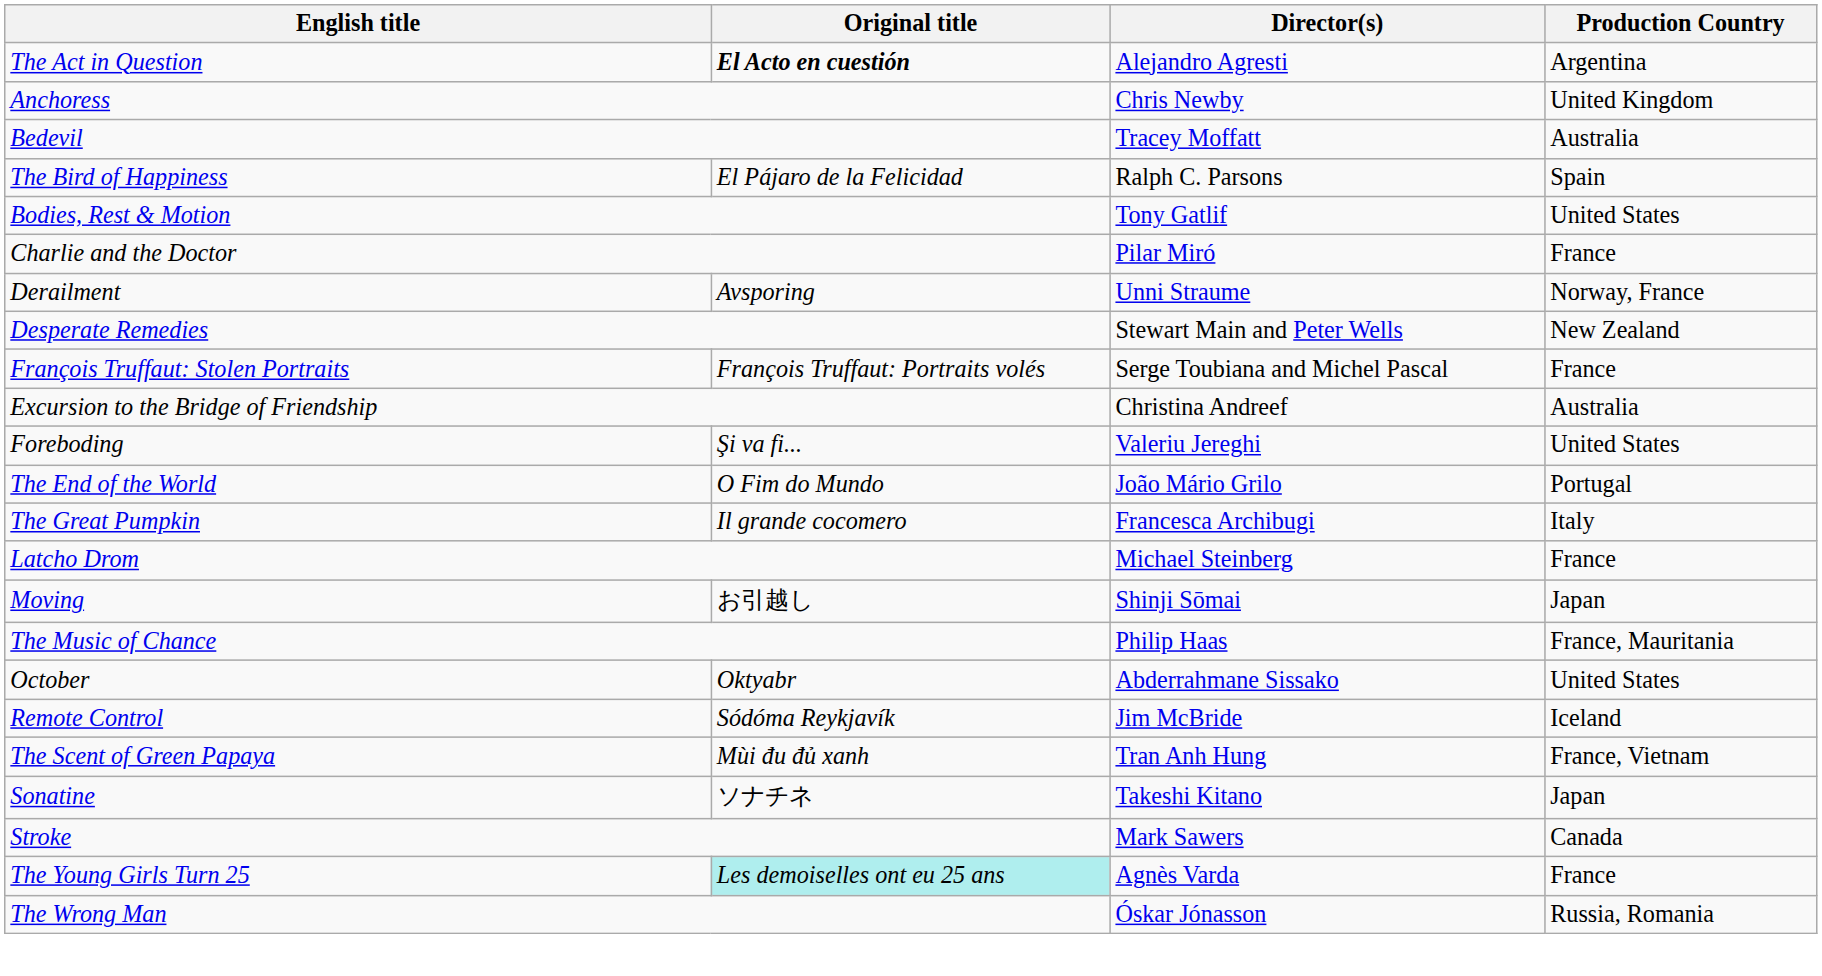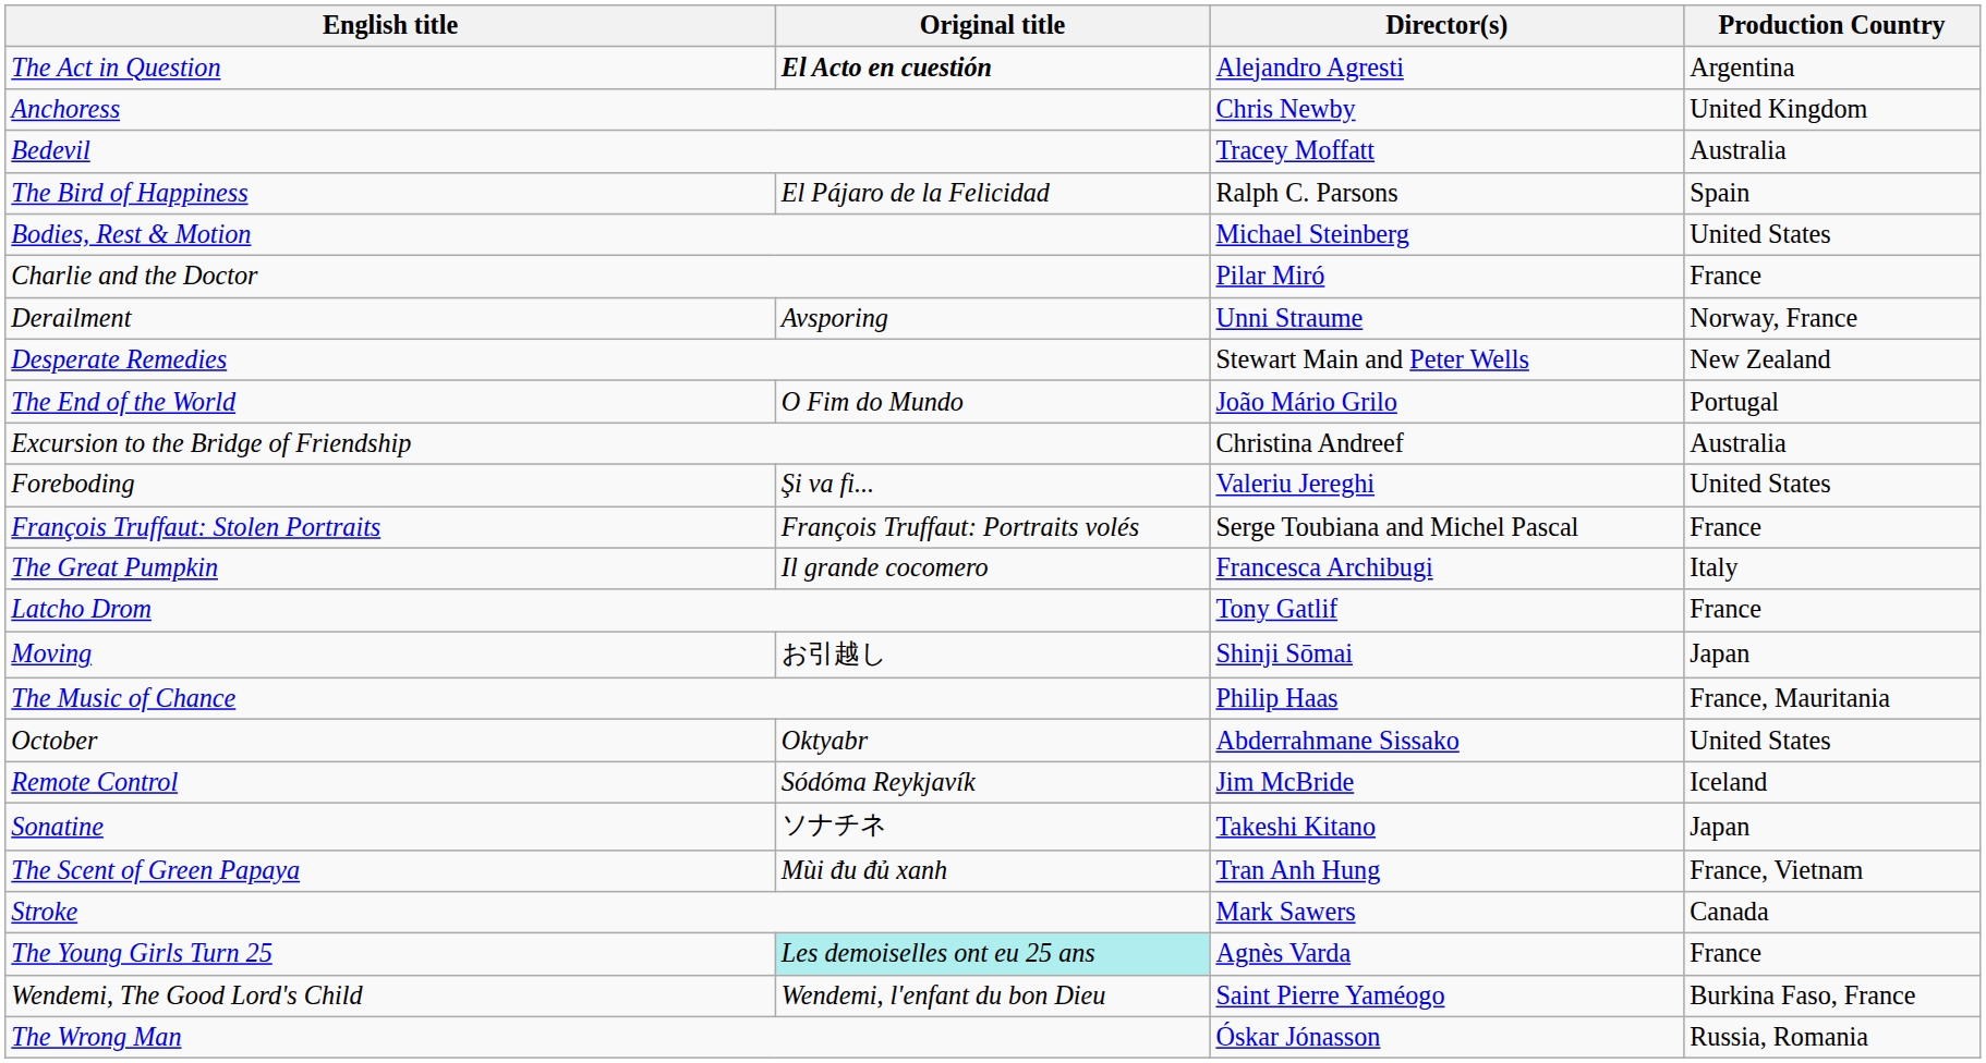 <table class="wikitable" width="95%" cellpadding="5">
 <tr>
 <th width="39%">English title</th>
 <th width="22%">Original title</th>
 <th width="24%">Director(s)</th>
 <th width="15%">Production Country</th>
 </tr>
 <tr>
 <td><em><a href='#'>The Act in Question</a></em></td>
 <td><strong><em>El Acto en cuestión</em></strong></td>
 <td data-sort-value="Fer"><a href='#'>Alejandro Agresti</a></td>
 <td>Argentina</td>
 </tr>
 <tr>
 <td colspan="2"><em><a href='#'>Anchoress</a></em></td>
 <td Adata-sort-value="McI"><a href='#'>Chris Newby</a></td>
 <td>United Kingdom</td>
 </tr>
 <tr>
 <td colspan="2"><em><a href='#'>Bedevil</a></em></td>
 <td><a href='#'>Tracey Moffatt</a></td>
 <td>Australia</td>
 </tr>
 <tr>
 <td><em><a href='#'>The Bird of Happiness</a></em></td>
 <td><em>El Pájaro de la Felicidad</em></td>
 <td>Ralph C. Parsons</td>
 <td>Spain</td>
 </tr>
 <tr>
 <td colspan="2"><em><a href='#'>Bodies, Rest & Motion</a></em></td>
-<td><a href='#'>Tony Gatlif</a></td>
+<td><a href='#'>Michael Steinberg</a></td>
 <td>United States</td>
 </tr>
 <tr>
 <td colspan="2"><em>Charlie and the Doctor</em></td>
 <td><a href='#'>Pilar Miró</a></td>
 <td>France</td>
 </tr>
 <tr>
 <td><em>Derailment</em></td>
 <td><em>Avsporing</em></td>
 <td><a href='#'>Unni Straume</a></td>
 <td>Norway, France</td>
 </tr>
 <tr>
 <td colspan="2"><em><a href='#'>Desperate Remedies</a></em></td>
 <td>Stewart Main and <a href='#'>Peter Wells</a></td>
 <td>New Zealand</td>
 </tr>
 <tr>
-<td><em><a href='#'>François Truffaut: Stolen Portraits</a></em></td>
-<td><em>François Truffaut: Portraits volés</em></td>
-<td>Serge Toubiana and Michel Pascal</td>
-<td>France</td>
+<td><em><a href='#'>The End of the World</a></em></td>
+<td><em>O Fim do Mundo</em></td>
+<td><a href='#'>João Mário Grilo</a></td>
+<td>Portugal</td>
 </tr>
 <tr>
 <td colspan="2"><em>Excursion to the Bridge of Friendship</em></td>
 <td>Christina Andreef</td>
 <td>Australia</td>
 </tr>
 <tr>
 <td><em>Foreboding</em></td>
 <td><em>Şi va fi...</em></td>
 <td><a href='#'>Valeriu Jereghi</a></td>
 <td>United States</td>
 </tr>
 <tr>
-<td><em><a href='#'>The End of the World</a></em></td>
-<td><em>O Fim do Mundo</em></td>
-<td><a href='#'>João Mário Grilo</a></td>
-<td>Portugal</td>
+<td><em><a href='#'>François Truffaut: Stolen Portraits</a></em></td>
+<td><em>François Truffaut: Portraits volés</em></td>
+<td>Serge Toubiana and Michel Pascal</td>
+<td>France</td>
 </tr>
 <tr>
 <td><em><a href='#'>The Great Pumpkin</a></em></td>
 <td><em>Il grande cocomero</em></td>
 <td><a href='#'>Francesca Archibugi</a></td>
 <td>Italy</td>
 </tr>
 <tr>
 <td colspan="2"><em><a href='#'>Latcho Drom</a></em></td>
-<td><a href='#'>Michael Steinberg</a></td>
+<td><a href='#'>Tony Gatlif</a></td>
 <td>France</td>
 </tr>
 <tr>
 <td><em><a href='#'>Moving</a></em></td>
 <td>お引越し</td>
 <td><a href='#'>Shinji Sōmai</a></td>
 <td>Japan</td>
 </tr>
 <tr>
 <td colspan="2"><em><a href='#'>The Music of Chance</a></em></td>
 <td><a href='#'>Philip Haas</a></td>
 <td>France, Mauritania</td>
 </tr>
 <tr>
 <td><em>October</em></td>
 <td><em>Oktyabr</em></td>
 <td><a href='#'>Abderrahmane Sissako</a></td>
 <td>United States</td>
 </tr>
 <tr>
 <td><em><a href='#'>Remote Control</a></em></td>
 <td><em>Sódóma Reykjavík</em></td>
 <td><a href='#'>Jim McBride</a></td>
 <td>Iceland</td>
 </tr>
 <tr>
+<td><em><a href='#'>Sonatine</a></em></td>
+<td>ソナチネ</td>
+<td><a href='#'>Takeshi Kitano</a></td>
+<td>Japan</td>
+</tr>
+<tr>
 <td><em><a href='#'>The Scent of Green Papaya</a></em></td>
 <td><em>Mùi đu đủ xanh</em></td>
 <td><a href='#'>Tran Anh Hung</a></td>
 <td>France, Vietnam</td>
-</tr>
-<tr>
-<td><em><a href='#'>Sonatine</a></em></td>
-<td>ソナチネ</td>
-<td><a href='#'>Takeshi Kitano</a></td>
-<td>Japan</td>
 </tr>
 <tr>
 <td colspan="2"><em><a href='#'>Stroke</a></em></td>
 <td><a href='#'>Mark Sawers</a></td>
 <td>Canada</td>
 </tr>
 <tr>
 <td><em><a href='#'>The Young Girls Turn 25</a></em></td>
 <td style="background: paleturquoise;"><em>Les demoiselles ont eu 25 ans</em></td>
 <td><a href='#'>Agnès Varda</a></td>
 <td>France</td>
 </tr>
 <tr>
+<td><em>Wendemi, The Good Lord's Child</em></td>
+<td><em>Wendemi, l'enfant du bon Dieu</em></td>
+<td><a href='#'>Saint Pierre Yaméogo</a></td>
+<td>Burkina Faso, France</td>
+</tr>
+<tr>
 <td colspan="2"><em><a href='#'>The Wrong Man</a></em></td>
 <td><a href='#'>Óskar Jónasson</a></td>
 <td>Russia, Romania</td>
 </tr>
 </table>
